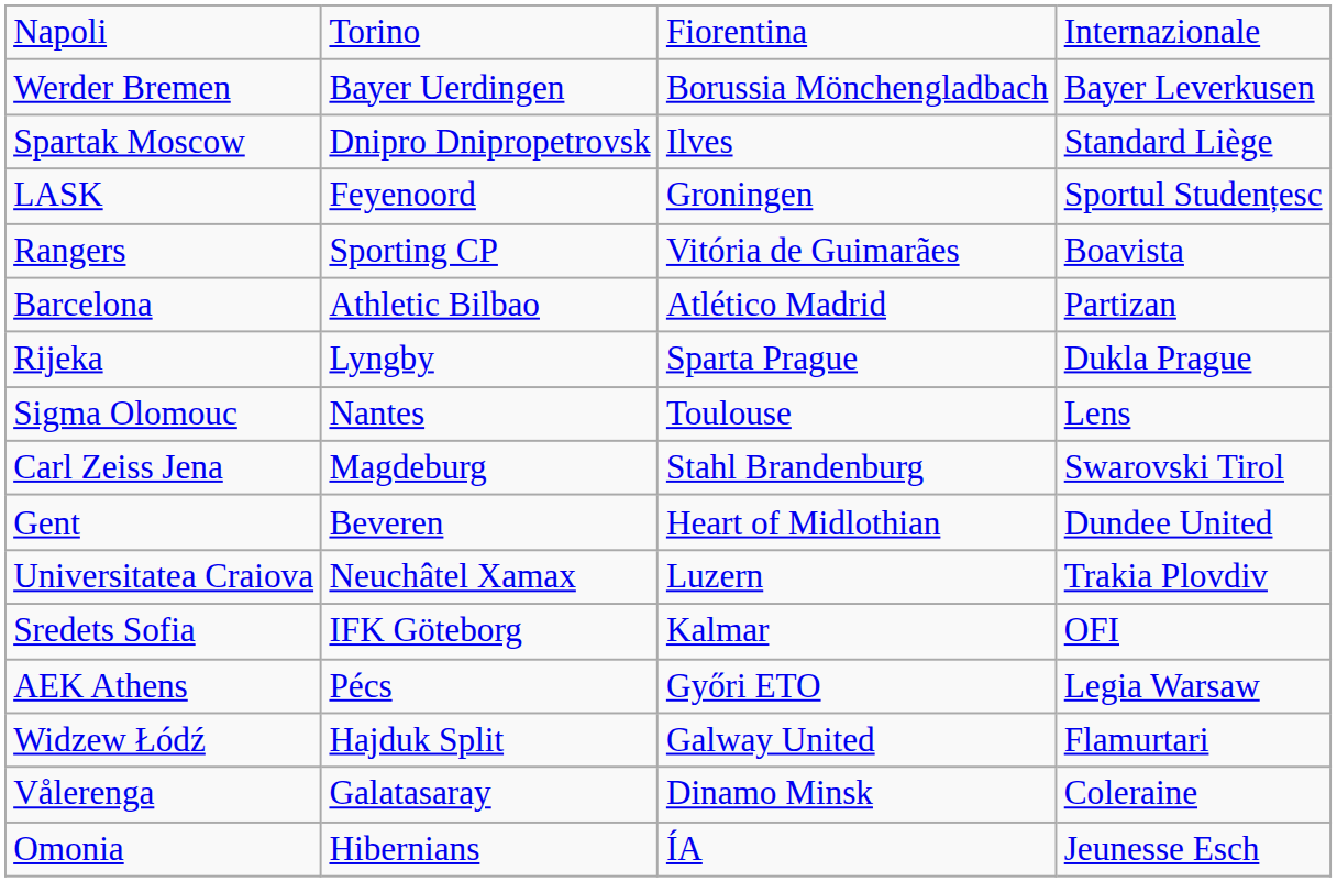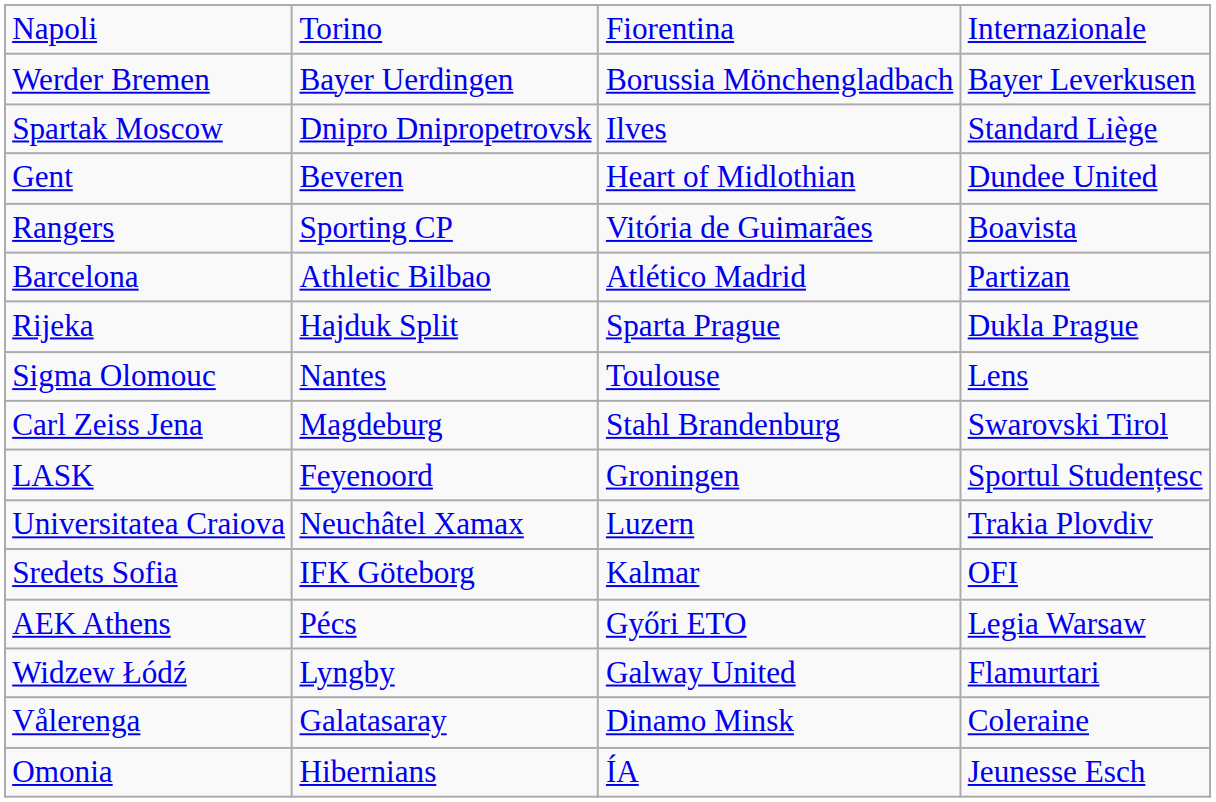 <table class="wikitable">
 <tr>
 <td> <a href='#'>Napoli</a> </td>
 <td> <a href='#'>Torino</a> </td>
 <td> <a href='#'>Fiorentina</a> </td>
 <td> <a href='#'>Internazionale</a> </td>
 </tr>
 <tr>
 <td> <a href='#'>Werder Bremen</a> </td>
 <td> <a href='#'>Bayer Uerdingen</a> </td>
 <td> <a href='#'>Borussia Mönchengladbach</a> </td>
 <td> <a href='#'>Bayer Leverkusen</a> </td>
 </tr>
 <tr>
 <td> <a href='#'>Spartak Moscow</a> </td>
 <td> <a href='#'>Dnipro Dnipropetrovsk</a> </td>
 <td> <a href='#'>Ilves</a> </td>
 <td> <a href='#'>Standard Liège</a> </td>
 </tr>
 <tr>
-<td> <a href='#'>LASK</a> </td>
-<td> <a href='#'>Feyenoord</a> </td>
-<td> <a href='#'>Groningen</a> </td>
-<td> <a href='#'>Sportul Studențesc</a> </td>
+<td> <a href='#'>Gent</a> </td>
+<td> <a href='#'>Beveren</a> </td>
+<td> <a href='#'>Heart of Midlothian</a> </td>
+<td> <a href='#'>Dundee United</a> </td>
 </tr>
 <tr>
 <td> <a href='#'>Rangers</a> </td>
 <td> <a href='#'>Sporting CP</a> </td>
 <td> <a href='#'>Vitória de Guimarães</a> </td>
 <td> <a href='#'>Boavista</a> </td>
 </tr>
 <tr>
 <td> <a href='#'>Barcelona</a> </td>
 <td> <a href='#'>Athletic Bilbao</a> </td>
 <td> <a href='#'>Atlético Madrid</a> </td>
 <td> <a href='#'>Partizan</a> </td>
 </tr>
 <tr>
 <td> <a href='#'>Rijeka</a> </td>
-<td> <a href='#'>Lyngby</a> </td>
+<td> <a href='#'>Hajduk Split</a> </td>
 <td> <a href='#'>Sparta Prague</a> </td>
 <td> <a href='#'>Dukla Prague</a> </td>
 </tr>
 <tr>
 <td> <a href='#'>Sigma Olomouc</a> </td>
 <td> <a href='#'>Nantes</a> </td>
 <td> <a href='#'>Toulouse</a> </td>
 <td> <a href='#'>Lens</a> </td>
 </tr>
 <tr>
 <td> <a href='#'>Carl Zeiss Jena</a> </td>
 <td> <a href='#'>Magdeburg</a> </td>
 <td> <a href='#'>Stahl Brandenburg</a> </td>
 <td> <a href='#'>Swarovski Tirol</a> </td>
 </tr>
 <tr>
-<td> <a href='#'>Gent</a> </td>
-<td> <a href='#'>Beveren</a> </td>
-<td> <a href='#'>Heart of Midlothian</a> </td>
-<td> <a href='#'>Dundee United</a> </td>
+<td> <a href='#'>LASK</a> </td>
+<td> <a href='#'>Feyenoord</a> </td>
+<td> <a href='#'>Groningen</a> </td>
+<td> <a href='#'>Sportul Studențesc</a> </td>
 </tr>
 <tr>
 <td> <a href='#'>Universitatea Craiova</a> </td>
 <td> <a href='#'>Neuchâtel Xamax</a> </td>
 <td> <a href='#'>Luzern</a> </td>
 <td> <a href='#'>Trakia Plovdiv</a> </td>
 </tr>
 <tr>
 <td> <a href='#'>Sredets Sofia</a> </td>
 <td> <a href='#'>IFK Göteborg</a> </td>
 <td> <a href='#'>Kalmar</a> </td>
 <td> <a href='#'>OFI</a> </td>
 </tr>
 <tr>
 <td> <a href='#'>AEK Athens</a> </td>
 <td> <a href='#'>Pécs</a> </td>
 <td> <a href='#'>Győri ETO</a> </td>
 <td> <a href='#'>Legia Warsaw</a> </td>
 </tr>
 <tr>
 <td> <a href='#'>Widzew Łódź</a> </td>
-<td> <a href='#'>Hajduk Split</a> </td>
+<td> <a href='#'>Lyngby</a> </td>
 <td> <a href='#'>Galway United</a> </td>
 <td> <a href='#'>Flamurtari</a> </td>
 </tr>
 <tr>
 <td> <a href='#'>Vålerenga</a> </td>
 <td> <a href='#'>Galatasaray</a> </td>
 <td> <a href='#'>Dinamo Minsk</a> </td>
 <td> <a href='#'>Coleraine</a> </td>
 </tr>
 <tr>
 <td> <a href='#'>Omonia</a> </td>
 <td> <a href='#'>Hibernians</a> </td>
 <td> <a href='#'>ÍA</a> </td>
 <td> <a href='#'>Jeunesse Esch</a> </td>
 </tr>
 </table>
